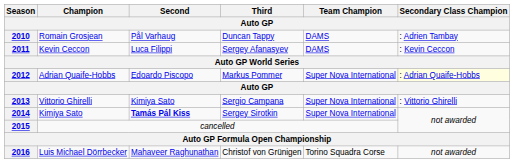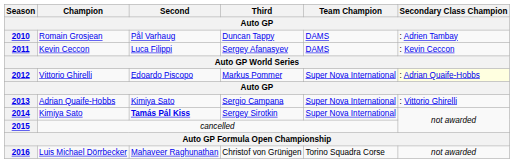 <table class="wikitable" style="font-size:85%;">
 <tr>
 <th>Season</th>
 <th>Champion</th>
 <th>Second</th>
 <th>Third</th>
 <th>Team Champion</th>
 <th>Secondary Class Champion</th>
 </tr>
 <tr>
 <th colspan=6>Auto GP</th>
 </tr>
 <tr>
 <th><a href='#'>2010</a></th>
 <td> <a href='#'>Romain Grosjean</a></td>
 <td> <a href='#'>Pål Varhaug</a></td>
 <td> <a href='#'>Duncan Tappy</a></td>
 <td> <a href='#'>DAMS</a></td>
 <td>:  <a href='#'>Adrien Tambay</a></td>
 </tr>
 <tr>
 <th><a href='#'>2011</a></th>
 <td> <a href='#'>Kevin Ceccon</a></td>
 <td> <a href='#'>Luca Filippi</a></td>
 <td> <a href='#'>Sergey Afanasyev</a></td>
 <td> <a href='#'>DAMS</a></td>
 <td>:  <a href='#'>Kevin Ceccon</a></td>
 </tr>
 <tr>
 <th colspan=6>Auto GP World Series</th>
 </tr>
 <tr>
 <th><a href='#'>2012</a></th>
-<td> <a href='#'>Adrian Quaife-Hobbs</a></td>
+<td> <a href='#'>Vittorio Ghirelli</a></td>
 <td> <a href='#'>Edoardo Piscopo</a></td>
 <td> <a href='#'>Markus Pommer</a></td>
 <td> <a href='#'>Super Nova International</a></td>
 <td style="background: lightyellow;">:  <a href='#'>Adrian Quaife-Hobbs</a></td>
 </tr>
 <tr>
 <th colspan=6>Auto GP</th>
 </tr>
 <tr>
 <th><a href='#'>2013</a></th>
-<td> <a href='#'>Vittorio Ghirelli</a></td>
+<td> <a href='#'>Adrian Quaife-Hobbs</a></td>
 <td> <a href='#'>Kimiya Sato</a></td>
 <td> <a href='#'>Sergio Campana</a></td>
 <td> <a href='#'>Super Nova International</a></td>
 <td>:  <a href='#'>Vittorio Ghirelli</a></td>
 </tr>
 <tr>
 <th><a href='#'>2014</a></th>
 <td> <a href='#'>Kimiya Sato</a></td>
 <td><strong> <a href='#'>Tamás Pál Kiss</a></strong></td>
 <td> <a href='#'>Sergey Sirotkin</a></td>
 <td> <a href='#'>Super Nova International</a></td>
 <td align=center rowspan=2><em>not awarded</em></td>
 </tr>
 <tr>
 <th><a href='#'>2015</a></th>
 <td align=center colspan=4><em>cancelled</em></td>
 </tr>
 <tr>
 <th colspan=6>Auto GP Formula Open Championship</th>
 </tr>
 <tr>
 <th><a href='#'>2016</a></th>
 <td> <a href='#'>Luis Michael Dörrbecker</a></td>
 <td> <a href='#'>Mahaveer Raghunathan</a></td>
 <td> Christof von Grünigen</td>
 <td> Torino Squadra Corse</td>
 <td align=center><em>not awarded</em></td>
 </tr>
 </table>
